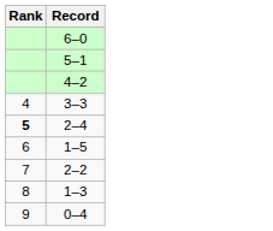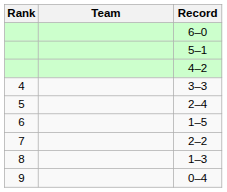 <table class="wikitable" style="text-align: center;">
 <tr>
 <th width=40>Rank</th>
+<th width=180>Team</th>
 <th width=60>Record</th>
 </tr>
 <tr bgcolor="#ccffcc">
 <td></td>
+<td align=left></td>
 <td>6–0</td>
 </tr>
 <tr bgcolor="#ccffcc">
 <td></td>
+<td align=left></td>
 <td>5–1</td>
 </tr>
 <tr bgcolor="#ccffcc">
 <td></td>
+<td align=left></td>
 <td>4–2</td>
 </tr>
 <tr>
 <td>4</td>
+<td align=left></td>
 <td>3–3</td>
 </tr>
 <tr>
-<td><strong>5</strong></td>
+<td>5</td>
+<td align=left></td>
 <td>2–4</td>
 </tr>
 <tr>
 <td>6</td>
+<td align=left></td>
 <td>1–5</td>
 </tr>
 <tr>
 <td>7</td>
+<td align=left></td>
 <td>2–2</td>
 </tr>
 <tr>
 <td>8</td>
+<td align=left></td>
 <td>1–3</td>
 </tr>
 <tr>
 <td>9</td>
+<td align=left></td>
 <td>0–4</td>
 </tr>
 </table>
